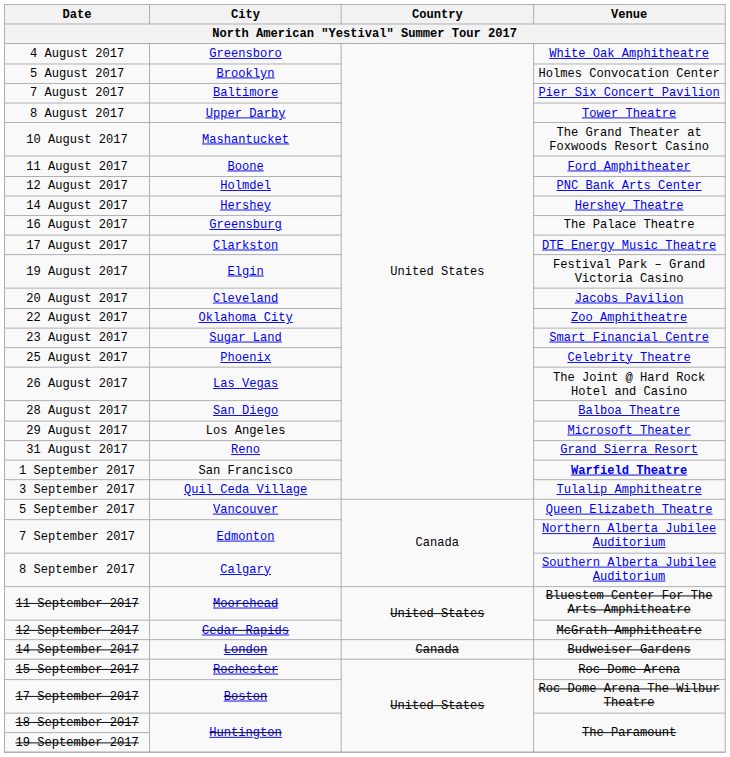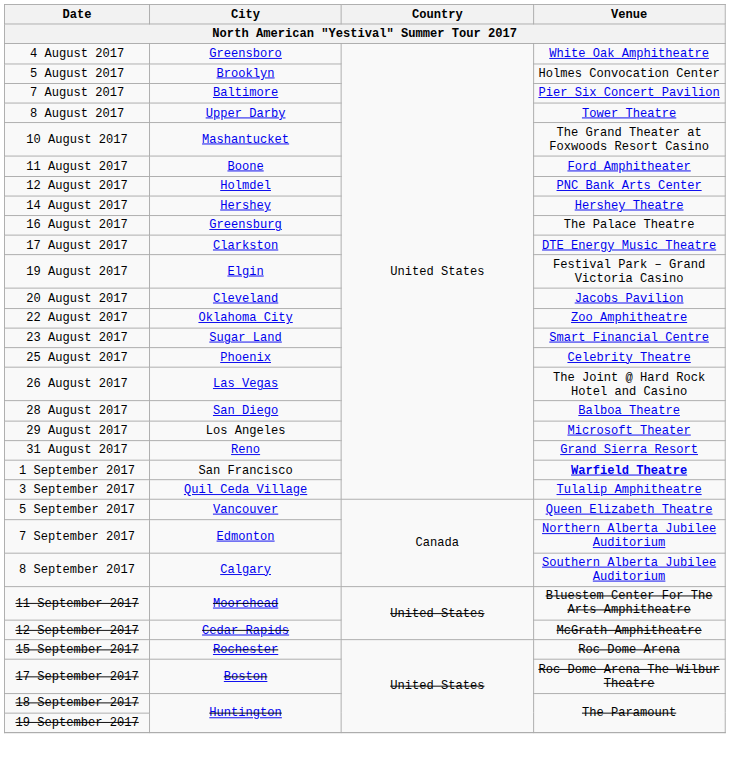 <table class="wikitable" style="text-align:center;">
 <tr>
 <th style="width:150px;">Date</th>
 <th style="width:200px;">City</th>
 <th style="width:200px;">Country</th>
 <th style="width:200px;">Venue</th>
 </tr>
 <tr>
 <th colspan="4">North American "Yestival" Summer Tour 2017</th>
 </tr>
 <tr>
 <td>4 August 2017</td>
 <td><a href='#'>Greensboro</a></td>
 <td rowspan="21">United States</td>
 <td><a href='#'>White Oak Amphitheatre</a></td>
 </tr>
 <tr>
 <td>5 August 2017</td>
 <td><a href='#'>Brooklyn</a></td>
 <td>Holmes Convocation Center</td>
 </tr>
 <tr>
 <td>7 August 2017</td>
 <td><a href='#'>Baltimore</a></td>
 <td><a href='#'>Pier Six Concert Pavilion</a></td>
 </tr>
 <tr>
 <td>8 August 2017</td>
 <td><a href='#'>Upper Darby</a></td>
 <td><a href='#'>Tower Theatre</a></td>
 </tr>
 <tr>
 <td>10 August 2017</td>
 <td><a href='#'>Mashantucket</a></td>
 <td>The Grand Theater at Foxwoods Resort Casino</td>
 </tr>
 <tr>
 <td>11 August 2017</td>
 <td><a href='#'>Boone</a></td>
 <td><a href='#'>Ford Amphitheater</a></td>
 </tr>
 <tr>
 <td>12 August 2017</td>
 <td><a href='#'>Holmdel</a></td>
 <td><a href='#'>PNC Bank Arts Center</a></td>
 </tr>
 <tr>
 <td>14 August 2017</td>
 <td><a href='#'>Hershey</a></td>
 <td><a href='#'>Hershey Theatre</a></td>
 </tr>
 <tr>
 <td>16 August 2017</td>
 <td><a href='#'>Greensburg</a></td>
 <td>The Palace Theatre</td>
 </tr>
 <tr>
 <td>17 August 2017</td>
 <td><a href='#'>Clarkston</a></td>
 <td><a href='#'>DTE Energy Music Theatre</a></td>
 </tr>
 <tr>
 <td>19 August 2017</td>
 <td><a href='#'>Elgin</a></td>
 <td>Festival Park – Grand Victoria Casino</td>
 </tr>
 <tr>
 <td>20 August 2017</td>
 <td><a href='#'>Cleveland</a></td>
 <td><a href='#'>Jacobs Pavilion</a></td>
 </tr>
 <tr>
 <td>22 August 2017</td>
 <td><a href='#'>Oklahoma City</a></td>
 <td><a href='#'>Zoo Amphitheatre</a></td>
 </tr>
 <tr>
 <td>23 August 2017</td>
 <td><a href='#'>Sugar Land</a></td>
 <td><a href='#'>Smart Financial Centre</a></td>
 </tr>
 <tr>
 <td>25 August 2017</td>
 <td><a href='#'>Phoenix</a></td>
 <td><a href='#'>Celebrity Theatre</a></td>
 </tr>
 <tr>
 <td>26 August 2017</td>
 <td><a href='#'>Las Vegas</a></td>
 <td>The Joint @ Hard Rock Hotel and Casino</td>
 </tr>
 <tr>
 <td>28 August 2017</td>
 <td><a href='#'>San Diego</a></td>
 <td><a href='#'>Balboa Theatre</a></td>
 </tr>
 <tr>
 <td>29 August 2017</td>
 <td>Los Angeles</td>
 <td><a href='#'>Microsoft Theater</a></td>
 </tr>
 <tr>
 <td>31 August 2017</td>
 <td><a href='#'>Reno</a></td>
 <td><a href='#'>Grand Sierra Resort</a></td>
 </tr>
 <tr>
 <td>1 September 2017</td>
 <td>San Francisco</td>
 <td><strong><a href='#'>Warfield Theatre</a></strong></td>
 </tr>
 <tr>
 <td>3 September 2017</td>
 <td><a href='#'>Quil Ceda Village</a></td>
 <td><a href='#'>Tulalip Amphitheatre</a></td>
 </tr>
 <tr>
 <td>5 September 2017</td>
 <td><a href='#'>Vancouver</a></td>
 <td rowspan="3">Canada</td>
 <td><a href='#'>Queen Elizabeth Theatre</a></td>
 </tr>
 <tr>
 <td>7 September 2017</td>
 <td><a href='#'>Edmonton</a></td>
 <td><a href='#'>Northern Alberta Jubilee Auditorium</a></td>
 </tr>
 <tr>
 <td>8 September 2017</td>
 <td><a href='#'>Calgary</a></td>
 <td><a href='#'>Southern Alberta Jubilee Auditorium</a></td>
 </tr>
 <tr>
 <td><s>11 September 2017</s></td>
 <td><s><a href='#'>Moorehead</a></s></td>
 <td rowspan="2"><s>United States</s></td>
 <td><s>Bluestem Center For The Arts Amphitheatre</s></td>
 </tr>
 <tr>
 <td><s>12 September 2017</s></td>
 <td><s><a href='#'>Cedar Rapids</a></s></td>
 <td><s>McGrath Amphitheatre</s></td>
 </tr>
 <tr>
-<td><s>14 September 2017</s></td>
-<td><s><a href='#'>London</a></s></td>
-<td><s>Canada</s></td>
-<td><s>Budweiser Gardens</s></td>
-</tr>
-<tr>
 <td><s>15 September 2017</s></td>
 <td><s><a href='#'>Rochester</a></s></td>
 <td rowspan="4"><s>United States</s></td>
 <td><s>Roc Dome Arena</s></td>
 </tr>
 <tr>
 <td><s>17 September 2017</s></td>
 <td><s><a href='#'>Boston</a></s></td>
 <td><s>Roc Dome Arena The Wilbur Theatre</s></td>
 </tr>
 <tr>
 <td><s>18 September 2017</s></td>
 <td rowspan="2"><s><a href='#'>Huntington</a></s></td>
 <td rowspan="2"><s>The Paramount</s></td>
 </tr>
 <tr>
 <td><s>19 September 2017</s></td>
 </tr>
 <tr>
 </tr>
 </table>
